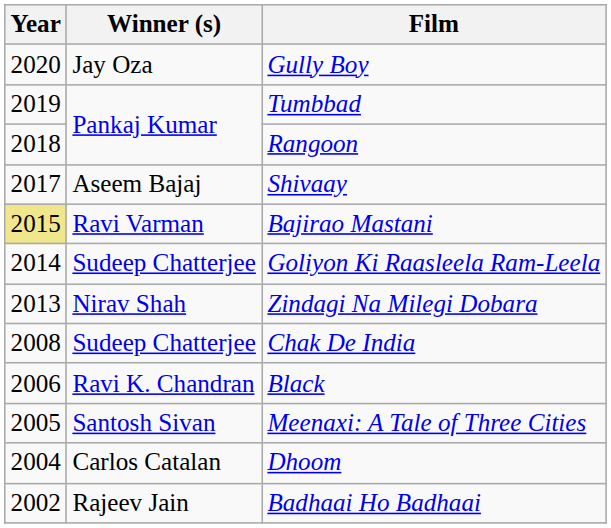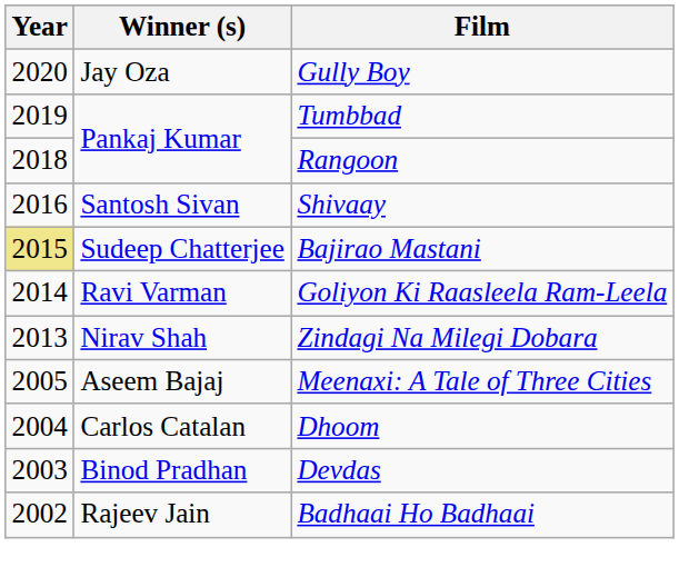 <table class="wikitable">
 <tr>
 <th>Year</th>
 <th>Winner (s)</th>
 <th>Film</th>
 </tr>
 <tr>
 <td>2020</td>
 <td>Jay Oza</td>
 <td><em><a href='#'>Gully Boy</a></em></td>
 </tr>
 <tr>
 <td>2019</td>
 <td rowspan="2"><a href='#'>Pankaj Kumar</a></td>
 <td><em><a href='#'>Tumbbad</a></em></td>
 </tr>
 <tr>
 <td>2018</td>
 <td><em><a href='#'>Rangoon</a></em></td>
 </tr>
 <tr>
-<td>2017</td>
-<td>Aseem Bajaj</td>
+<td>2016</td>
+<td><a href='#'>Santosh Sivan</a></td>
 <td><em><a href='#'>Shivaay</a></em></td>
 </tr>
 <tr>
 <td style="background: khaki;">2015</td>
-<td><a href='#'>Ravi Varman</a></td>
+<td><a href='#'>Sudeep Chatterjee</a></td>
 <td><em><a href='#'>Bajirao Mastani</a></em></td>
 </tr>
 <tr>
 <td>2014</td>
-<td><a href='#'>Sudeep Chatterjee</a></td>
+<td><a href='#'>Ravi Varman</a></td>
 <td><em><a href='#'>Goliyon Ki Raasleela Ram-Leela</a></em></td>
 </tr>
 <tr>
 <td>2013</td>
 <td><a href='#'>Nirav Shah</a></td>
 <td><em><a href='#'>Zindagi Na Milegi Dobara</a></em></td>
 </tr>
 <tr>
-<td>2008</td>
-<td><a href='#'>Sudeep Chatterjee</a></td>
-<td><em><a href='#'>Chak De India</a></em></td>
-</tr>
-<tr>
-<td>2006</td>
-<td><a href='#'>Ravi K. Chandran</a></td>
-<td><em><a href='#'>Black</a></em></td>
-</tr>
-<tr>
 <td>2005</td>
-<td><a href='#'>Santosh Sivan</a></td>
+<td>Aseem Bajaj</td>
 <td><em><a href='#'>Meenaxi: A Tale of Three Cities</a></em></td>
 </tr>
 <tr>
 <td>2004</td>
 <td>Carlos Catalan</td>
 <td><em><a href='#'>Dhoom</a></em></td>
 </tr>
 <tr>
+<td>2003</td>
+<td><a href='#'>Binod Pradhan</a></td>
+<td><em><a href='#'>Devdas</a></em></td>
+</tr>
+<tr>
 <td>2002</td>
 <td>Rajeev Jain</td>
 <td><em><a href='#'>Badhaai Ho Badhaai</a></em></td>
 </tr>
 </table>
